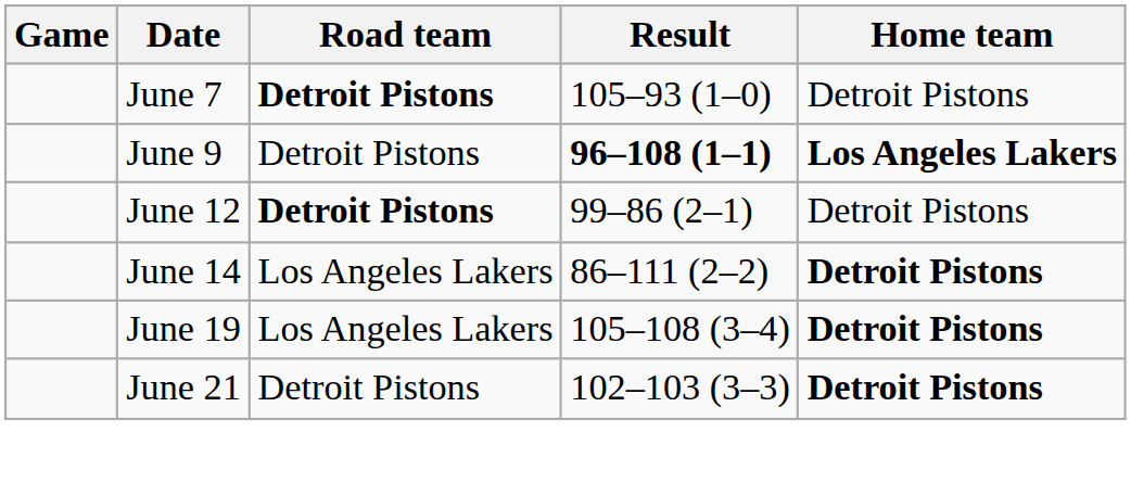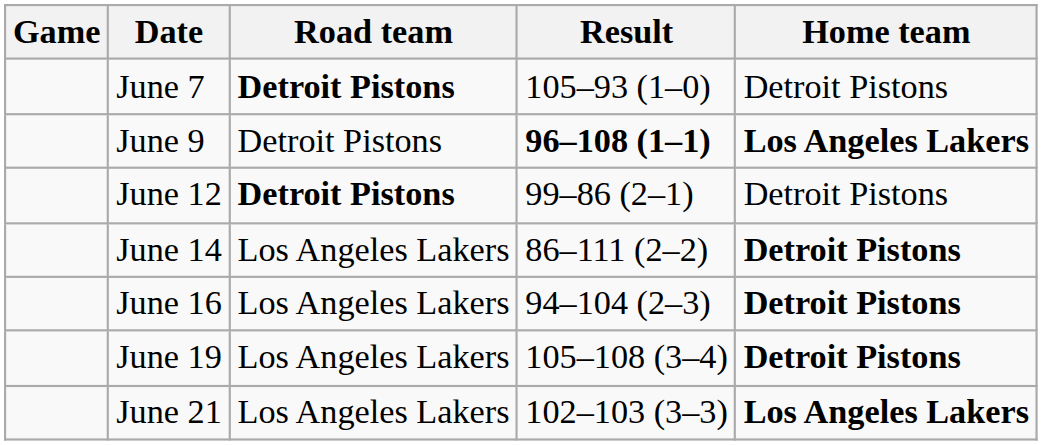 <table class="wikitable">
 <tr>
 <th>Game</th>
 <th>Date</th>
 <th>Road team</th>
 <th>Result</th>
 <th>Home team</th>
 </tr>
 <tr>
 <td></td>
 <td>June 7</td>
 <td><strong>Detroit Pistons</strong></td>
 <td>105–93 (1–0)</td>
 <td>Detroit Pistons</td>
 </tr>
 <tr>
 <td></td>
 <td>June 9</td>
 <td>Detroit Pistons</td>
 <td><strong>96–108 (1–1)</strong></td>
 <td><strong>Los Angeles Lakers</strong></td>
 </tr>
 <tr>
 <td></td>
 <td>June 12</td>
 <td><strong>Detroit Pistons</strong></td>
 <td>99–86 (2–1)</td>
 <td>Detroit Pistons</td>
 </tr>
 <tr>
 <td></td>
 <td>June 14</td>
 <td>Los Angeles Lakers</td>
 <td>86–111 (2–2)</td>
 <td><strong>Detroit Pistons</strong></td>
 </tr>
 <tr>
 <td></td>
+<td>June 16</td>
+<td>Los Angeles Lakers</td>
+<td>94–104 (2–3)</td>
+<td><strong>Detroit Pistons</strong></td>
+</tr>
+<tr>
+<td></td>
 <td>June 19</td>
 <td>Los Angeles Lakers</td>
 <td>105–108 (3–4)</td>
 <td><strong>Detroit Pistons</strong></td>
 </tr>
 <tr>
 <td></td>
 <td>June 21</td>
-<td>Detroit Pistons</td>
+<td>Los Angeles Lakers</td>
 <td>102–103 (3–3)</td>
-<td><strong>Detroit Pistons</strong></td>
+<td><strong>Los Angeles Lakers</strong></td>
 </tr>
 </table>
